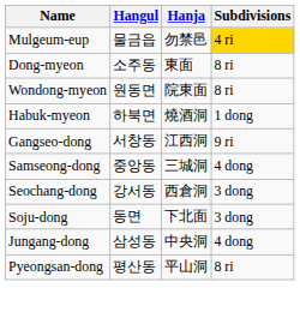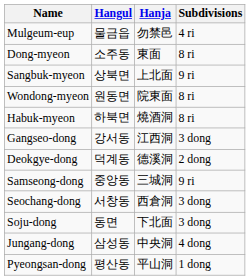 <table class=wikitable>
 <tr>
 <th>Name</th>
 <th><a href='#'>Hangul</a></th>
 <th><a href='#'>Hanja</a></th>
 <th>Subdivisions</th>
 </tr>
 <tr>
 <td>Mulgeum-eup</td>
 <td>물금읍</td>
 <td>勿禁邑</td>
-<td style="background: gold;">4 ri</td>
+<td>4 ri</td>
 </tr>
 <tr>
 <td>Dong-myeon</td>
 <td>소주동</td>
 <td>東面</td>
 <td>8 ri</td>
+</tr>
+<tr>
+<td>Sangbuk-myeon</td>
+<td>상북면</td>
+<td>上北面</td>
+<td>9 ri</td>
 </tr>
 <tr>
 <td>Wondong-myeon</td>
 <td>원동면</td>
 <td>院東面</td>
 <td>8 ri</td>
 </tr>
 <tr>
 <td>Habuk-myeon</td>
 <td>하북면</td>
 <td>燒酒洞</td>
-<td>1 dong</td>
+<td>8 ri</td>
 </tr>
 <tr>
 <td>Gangseo-dong</td>
-<td>서창동</td>
+<td>강서동</td>
 <td>江西洞</td>
-<td>9 ri</td>
+<td>3 dong</td>
+</tr>
+<tr>
+<td>Deokgye-dong</td>
+<td>덕계동</td>
+<td>德溪洞</td>
+<td>2 dong</td>
 </tr>
 <tr>
 <td>Samseong-dong</td>
 <td>중앙동</td>
 <td>三城洞</td>
-<td>4 dong</td>
+<td>9 ri</td>
 </tr>
 <tr>
 <td>Seochang-dong</td>
-<td>강서동</td>
+<td>서창동</td>
 <td>西倉洞</td>
 <td>3 dong</td>
 </tr>
 <tr>
 <td>Soju-dong</td>
 <td>동면</td>
 <td>下北面</td>
 <td>3 dong</td>
 </tr>
 <tr>
 <td>Jungang-dong</td>
 <td>삼성동</td>
 <td>中央洞</td>
 <td>4 dong</td>
 </tr>
 <tr>
 <td>Pyeongsan-dong</td>
 <td>평산동</td>
 <td>平山洞</td>
-<td>8 ri</td>
+<td>1 dong</td>
 </tr>
 </table>
